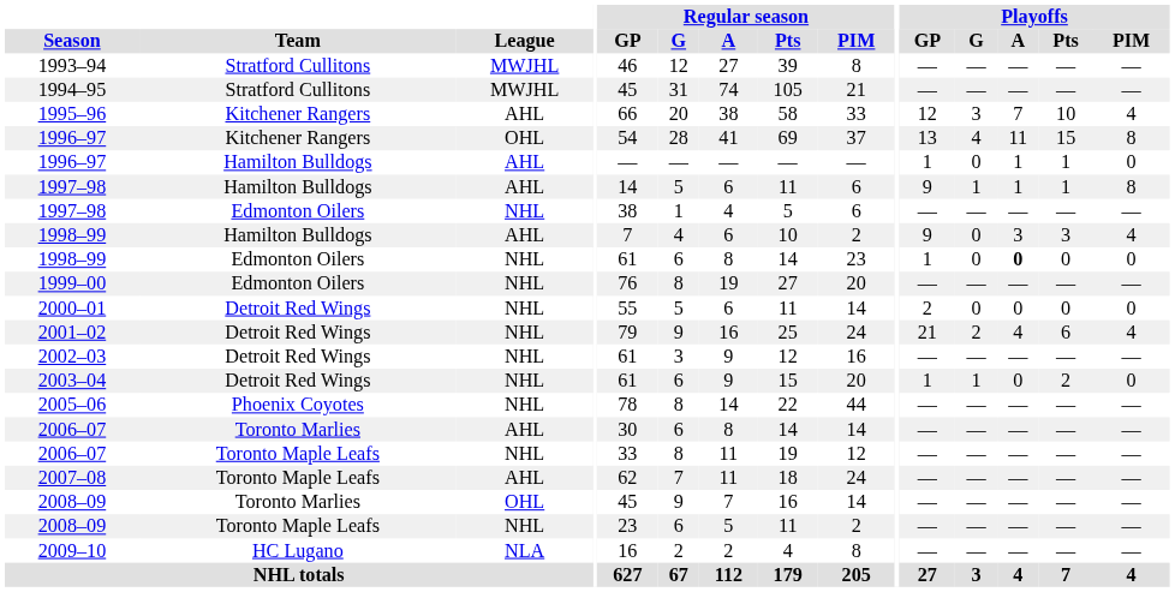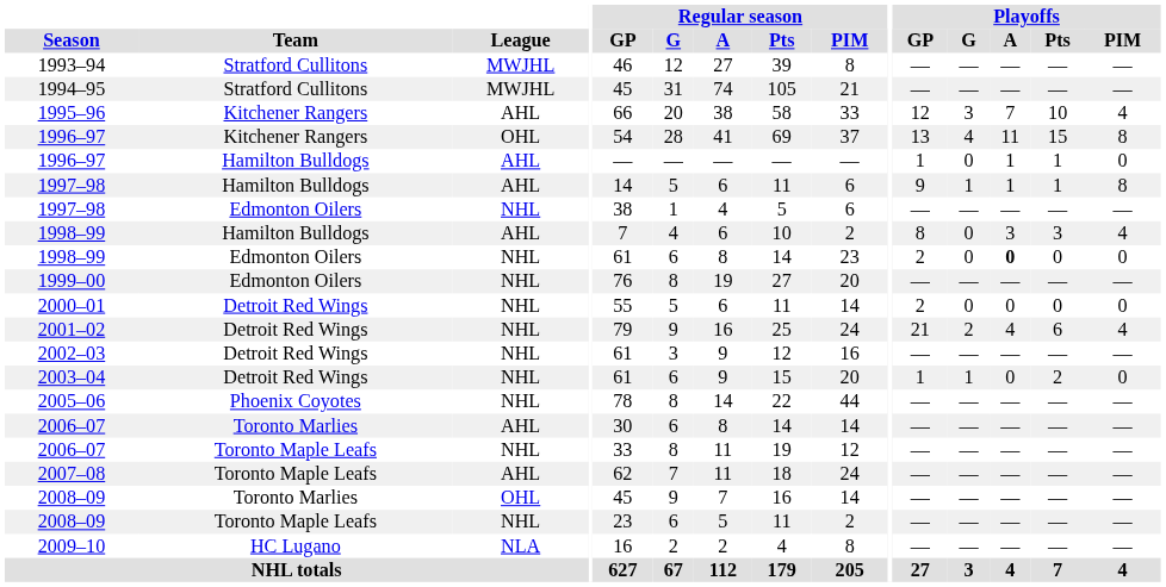 <table border="0" cellpadding="1" cellspacing="0" style="text-align:center; width:60em">
 <tr bgcolor="#e0e0e0">
 <th colspan="3" bgcolor="#ffffff"></th>
 <th rowspan="99" bgcolor="#ffffff"></th>
 <th colspan="5"><a href='#'>Regular season</a></th>
 <th rowspan="99" bgcolor="#ffffff"></th>
 <th colspan="5"><a href='#'>Playoffs</a></th>
 </tr>
 <tr bgcolor="#e0e0e0">
 <th><a href='#'>Season</a></th>
 <th>Team</th>
 <th>League</th>
 <th>GP</th>
 <th><a href='#'>G</a></th>
 <th><a href='#'>A</a></th>
 <th><a href='#'>Pts</a></th>
 <th><a href='#'>PIM</a></th>
 <th>GP</th>
 <th>G</th>
 <th>A</th>
 <th>Pts</th>
 <th>PIM</th>
 </tr>
 <tr ALIGN="center">
 <td>1993–94</td>
 <td><a href='#'>Stratford Cullitons</a></td>
 <td><a href='#'>MWJHL</a></td>
 <td>46</td>
 <td>12</td>
 <td>27</td>
 <td>39</td>
 <td>8</td>
 <td>—</td>
 <td>—</td>
 <td>—</td>
 <td>—</td>
 <td>—</td>
 </tr>
 <tr ALIGN="center" bgcolor="#f0f0f0">
 <td>1994–95</td>
 <td>Stratford Cullitons</td>
 <td>MWJHL</td>
 <td>45</td>
 <td>31</td>
 <td>74</td>
 <td>105</td>
 <td>21</td>
 <td>—</td>
 <td>—</td>
 <td>—</td>
 <td>—</td>
 <td>—</td>
 </tr>
 <tr ALIGN="center">
 <td><a href='#'>1995–96</a></td>
 <td><a href='#'>Kitchener Rangers</a></td>
 <td>AHL</td>
 <td>66</td>
 <td>20</td>
 <td>38</td>
 <td>58</td>
 <td>33</td>
 <td>12</td>
 <td>3</td>
 <td>7</td>
 <td>10</td>
 <td>4</td>
 </tr>
 <tr ALIGN="center" bgcolor="#f0f0f0">
 <td><a href='#'>1996–97</a></td>
 <td>Kitchener Rangers</td>
 <td>OHL</td>
 <td>54</td>
 <td>28</td>
 <td>41</td>
 <td>69</td>
 <td>37</td>
 <td>13</td>
 <td>4</td>
 <td>11</td>
 <td>15</td>
 <td>8</td>
 </tr>
 <tr ALIGN="center">
 <td><a href='#'>1996–97</a></td>
 <td><a href='#'>Hamilton Bulldogs</a></td>
 <td><a href='#'>AHL</a></td>
 <td>—</td>
 <td>—</td>
 <td>—</td>
 <td>—</td>
 <td>—</td>
 <td>1</td>
 <td>0</td>
 <td>1</td>
 <td>1</td>
 <td>0</td>
 </tr>
 <tr ALIGN="center" bgcolor="#f0f0f0">
 <td><a href='#'>1997–98</a></td>
 <td>Hamilton Bulldogs</td>
 <td>AHL</td>
 <td>14</td>
 <td>5</td>
 <td>6</td>
 <td>11</td>
 <td>6</td>
 <td>9</td>
 <td>1</td>
 <td>1</td>
 <td>1</td>
 <td>8</td>
 </tr>
 <tr ALIGN="center">
 <td><a href='#'>1997–98</a></td>
 <td><a href='#'>Edmonton Oilers</a></td>
 <td><a href='#'>NHL</a></td>
 <td>38</td>
 <td>1</td>
 <td>4</td>
 <td>5</td>
 <td>6</td>
 <td>—</td>
 <td>—</td>
 <td>—</td>
 <td>—</td>
 <td>—</td>
 </tr>
 <tr ALIGN="center" bgcolor="#f0f0f0">
 <td><a href='#'>1998–99</a></td>
 <td>Hamilton Bulldogs</td>
 <td>AHL</td>
 <td>7</td>
 <td>4</td>
 <td>6</td>
 <td>10</td>
 <td>2</td>
-<td>9</td>
+<td>8</td>
 <td>0</td>
 <td>3</td>
 <td>3</td>
 <td>4</td>
 </tr>
 <tr ALIGN="center">
 <td><a href='#'>1998–99</a></td>
 <td>Edmonton Oilers</td>
 <td>NHL</td>
 <td>61</td>
 <td>6</td>
 <td>8</td>
 <td>14</td>
 <td>23</td>
-<td>1</td>
+<td>2</td>
 <td>0</td>
 <td><strong>0</strong></td>
 <td>0</td>
 <td>0</td>
 </tr>
 <tr ALIGN="center" bgcolor="#f0f0f0">
 <td><a href='#'>1999–00</a></td>
 <td>Edmonton Oilers</td>
 <td>NHL</td>
 <td>76</td>
 <td>8</td>
 <td>19</td>
 <td>27</td>
 <td>20</td>
 <td>—</td>
 <td>—</td>
 <td>—</td>
 <td>—</td>
 <td>—</td>
 </tr>
 <tr ALIGN="center">
 <td><a href='#'>2000–01</a></td>
 <td><a href='#'>Detroit Red Wings</a></td>
 <td>NHL</td>
 <td>55</td>
 <td>5</td>
 <td>6</td>
 <td>11</td>
 <td>14</td>
 <td>2</td>
 <td>0</td>
 <td>0</td>
 <td>0</td>
 <td>0</td>
 </tr>
 <tr ALIGN="center" bgcolor="#f0f0f0">
 <td><a href='#'>2001–02</a></td>
 <td>Detroit Red Wings</td>
 <td>NHL</td>
 <td>79</td>
 <td>9</td>
 <td>16</td>
 <td>25</td>
 <td>24</td>
 <td>21</td>
 <td>2</td>
 <td>4</td>
 <td>6</td>
 <td>4</td>
 </tr>
 <tr ALIGN="center">
 <td><a href='#'>2002–03</a></td>
 <td>Detroit Red Wings</td>
 <td>NHL</td>
 <td>61</td>
 <td>3</td>
 <td>9</td>
 <td>12</td>
 <td>16</td>
 <td>—</td>
 <td>—</td>
 <td>—</td>
 <td>—</td>
 <td>—</td>
 </tr>
 <tr ALIGN="center" bgcolor="#f0f0f0">
 <td><a href='#'>2003–04</a></td>
 <td>Detroit Red Wings</td>
 <td>NHL</td>
 <td>61</td>
 <td>6</td>
 <td>9</td>
 <td>15</td>
 <td>20</td>
 <td>1</td>
 <td>1</td>
 <td>0</td>
 <td>2</td>
 <td>0</td>
 </tr>
 <tr ALIGN="center">
 <td><a href='#'>2005–06</a></td>
 <td><a href='#'>Phoenix Coyotes</a></td>
 <td>NHL</td>
 <td>78</td>
 <td>8</td>
 <td>14</td>
 <td>22</td>
 <td>44</td>
 <td>—</td>
 <td>—</td>
 <td>—</td>
 <td>—</td>
 <td>—</td>
 </tr>
 <tr ALIGN="center" bgcolor="#f0f0f0">
 <td><a href='#'>2006–07</a></td>
 <td><a href='#'>Toronto Marlies</a></td>
 <td>AHL</td>
 <td>30</td>
 <td>6</td>
 <td>8</td>
 <td>14</td>
 <td>14</td>
 <td>—</td>
 <td>—</td>
 <td>—</td>
 <td>—</td>
 <td>—</td>
 </tr>
 <tr ALIGN="center">
 <td><a href='#'>2006–07</a></td>
 <td><a href='#'>Toronto Maple Leafs</a></td>
 <td>NHL</td>
 <td>33</td>
 <td>8</td>
 <td>11</td>
 <td>19</td>
 <td>12</td>
 <td>—</td>
 <td>—</td>
 <td>—</td>
 <td>—</td>
 <td>—</td>
 </tr>
 <tr ALIGN="center" bgcolor="#f0f0f0">
 <td><a href='#'>2007–08</a></td>
 <td>Toronto Maple Leafs</td>
 <td>AHL</td>
 <td>62</td>
 <td>7</td>
 <td>11</td>
 <td>18</td>
 <td>24</td>
 <td>—</td>
 <td>—</td>
 <td>—</td>
 <td>—</td>
 <td>—</td>
 </tr>
 <tr ALIGN="center">
 <td><a href='#'>2008–09</a></td>
 <td>Toronto Marlies</td>
 <td><a href='#'>OHL</a></td>
 <td>45</td>
 <td>9</td>
 <td>7</td>
 <td>16</td>
 <td>14</td>
 <td>—</td>
 <td>—</td>
 <td>—</td>
 <td>—</td>
 <td>—</td>
 </tr>
 <tr ALIGN="center" bgcolor="#f0f0f0">
 <td><a href='#'>2008–09</a></td>
 <td>Toronto Maple Leafs</td>
 <td>NHL</td>
 <td>23</td>
 <td>6</td>
 <td>5</td>
 <td>11</td>
 <td>2</td>
 <td>—</td>
 <td>—</td>
 <td>—</td>
 <td>—</td>
 <td>—</td>
 </tr>
 <tr ALIGN="center">
 <td><a href='#'>2009–10</a></td>
 <td><a href='#'>HC Lugano</a></td>
 <td><a href='#'>NLA</a></td>
 <td>16</td>
 <td>2</td>
 <td>2</td>
 <td>4</td>
 <td>8</td>
 <td>—</td>
 <td>—</td>
 <td>—</td>
 <td>—</td>
 <td>—</td>
 </tr>
 <tr bgcolor="#e0e0e0">
 <th colspan="3">NHL totals</th>
 <th>627</th>
 <th>67</th>
 <th>112</th>
 <th>179</th>
 <th>205</th>
 <th>27</th>
 <th>3</th>
 <th>4</th>
 <th>7</th>
 <th>4</th>
 </tr>
 </table>
